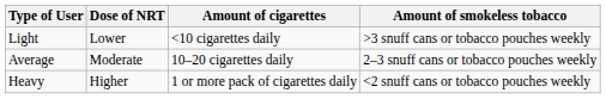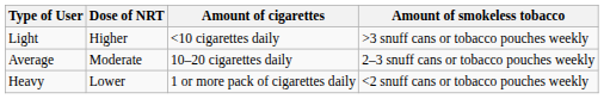 <table class="wikitable">
 <tr>
 <th>Type of User</th>
 <th>Dose of NRT</th>
 <th>Amount of cigarettes</th>
 <th>Amount of smokeless tobacco</th>
 </tr>
 <tr>
 <td>Light</td>
-<td>Lower</td>
+<td>Higher</td>
 <td><10 cigarettes daily</td>
 <td>>3 snuff cans or tobacco pouches weekly</td>
 </tr>
 <tr>
 <td>Average</td>
 <td>Moderate</td>
 <td>10–20 cigarettes daily</td>
 <td>2–3 snuff cans or tobacco pouches weekly</td>
 </tr>
 <tr>
 <td>Heavy</td>
-<td>Higher</td>
+<td>Lower</td>
 <td>1 or more pack of cigarettes daily</td>
 <td><2 snuff cans or tobacco pouches weekly</td>
 </tr>
 </table>
